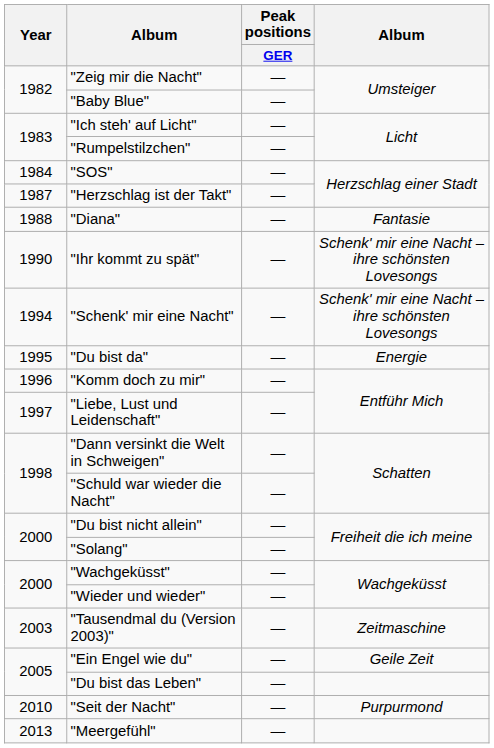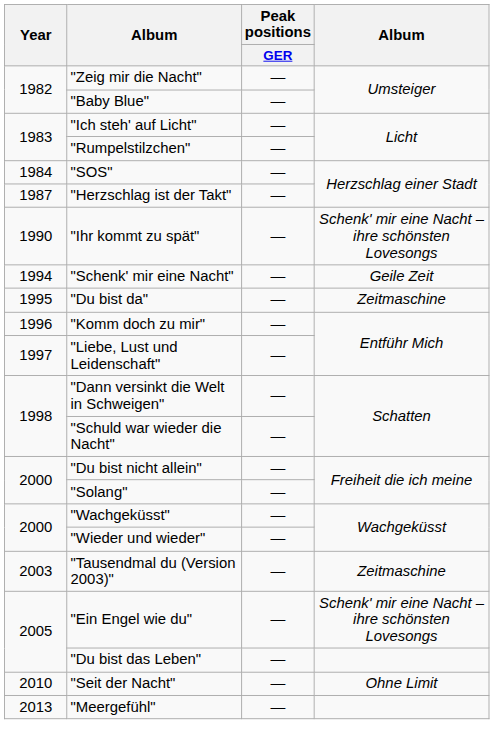 <table class="wikitable">
 <tr>
 <th align="center" rowspan="2" width="60">Year</th>
 <th align="center" rowspan="2" width="180">Album</th>
 <th align="center" colspan="1">Peak positions</th>
 <th align="center" rowspan="2" width="180">Album</th>
 </tr>
 <tr>
 <th scope="col" style="width:3em;font-size:90%;"><a href='#'>GER</a><br></th>
 </tr>
 <tr>
 <td align="center" rowspan=2>1982</td>
 <td>"Zeig mir die Nacht"</td>
 <td align="center">—</td>
 <td align="center" rowspan=2><em>Umsteiger</em></td>
 </tr>
 <tr>
 <td>"Baby Blue"</td>
 <td align="center">—</td>
 </tr>
 <tr>
 <td align="center" rowspan=2>1983</td>
 <td>"Ich steh' auf Licht"</td>
 <td align="center">—</td>
 <td align="center" rowspan=2><em>Licht</em></td>
 </tr>
 <tr>
 <td>"Rumpelstilzchen"</td>
 <td align="center">—</td>
 </tr>
 <tr>
 <td align="center">1984</td>
 <td>"SOS"</td>
 <td align="center">—</td>
 <td align="center" rowspan=2><em>Herzschlag einer Stadt</em></td>
 </tr>
 <tr>
 <td align="center">1987</td>
 <td>"Herzschlag ist der Takt"</td>
 <td align="center">—</td>
 </tr>
 <tr>
-<td align="center">1988</td>
-<td>"Diana"</td>
-<td align="center">—</td>
-<td align="center"><em>Fantasie</em></td>
-</tr>
-<tr>
 <td align="center">1990</td>
 <td>"Ihr kommt zu spät"</td>
 <td align="center">—</td>
 <td align="center"><em>Schenk' mir eine Nacht –<br> ihre schönsten Lovesongs</em></td>
 </tr>
 <tr>
 <td align="center">1994</td>
 <td>"Schenk' mir eine Nacht"</td>
 <td align="center">—</td>
-<td align="center"><em>Schenk' mir eine Nacht –<br> ihre schönsten Lovesongs</em></td>
+<td align="center"><em>Geile Zeit</em></td>
 </tr>
 <tr>
 <td align="center">1995</td>
 <td>"Du bist da"</td>
 <td align="center">—</td>
-<td align="center"><em>Energie</em></td>
+<td align="center"><em>Zeitmaschine</em></td>
 </tr>
 <tr>
 <td align="center">1996</td>
 <td>"Komm doch zu mir"</td>
 <td align="center">—</td>
 <td align="center" rowspan=2><em>Entführ Mich</em></td>
 </tr>
 <tr>
 <td align="center">1997</td>
 <td>"Liebe, Lust und Leidenschaft"</td>
 <td align="center">—</td>
 </tr>
 <tr>
 <td align="center" rowspan=2>1998</td>
 <td>"Dann versinkt die Welt in Schweigen"</td>
 <td align="center">—</td>
 <td align="center" rowspan=2><em>Schatten</em></td>
 </tr>
 <tr>
 <td>"Schuld war wieder die Nacht"</td>
 <td align="center">—</td>
 </tr>
 <tr>
 <td align="center" rowspan=2>2000</td>
 <td>"Du bist nicht allein"</td>
 <td align="center">—</td>
 <td align="center" rowspan=2><em>Freiheit die ich meine</em></td>
 </tr>
 <tr>
 <td>"Solang"</td>
 <td align="center">—</td>
 </tr>
 <tr>
 <td align="center" rowspan=2>2000</td>
 <td>"Wachgeküsst"</td>
 <td align="center">—</td>
 <td align="center" rowspan=2><em>Wachgeküsst</em></td>
 </tr>
 <tr>
 <td>"Wieder und wieder"</td>
 <td align="center">—</td>
 </tr>
 <tr>
 <td align="center">2003</td>
 <td>"Tausendmal du (Version 2003)"</td>
 <td align="center">—</td>
 <td align="center"><em>Zeitmaschine</em></td>
 </tr>
 <tr>
 <td align="center" rowspan=2>2005</td>
 <td>"Ein Engel wie du"</td>
 <td align="center">—</td>
-<td align="center"><em>Geile Zeit</em></td>
+<td align="center"><em>Schenk' mir eine Nacht –<br> ihre schönsten Lovesongs</em></td>
 </tr>
 <tr>
 <td>"Du bist das Leben"</td>
 <td align="center">—</td>
 <td align="center"></td>
 </tr>
 <tr>
 <td align="center">2010</td>
 <td>"Seit der Nacht"</td>
 <td align="center">—</td>
-<td align="center"><em>Purpurmond</em></td>
+<td align="center"><em>Ohne Limit</em></td>
 </tr>
 <tr>
 <td align="center">2013</td>
 <td>"Meergefühl"</td>
 <td align="center">—</td>
 <td align="center"></td>
 </tr>
 </table>
